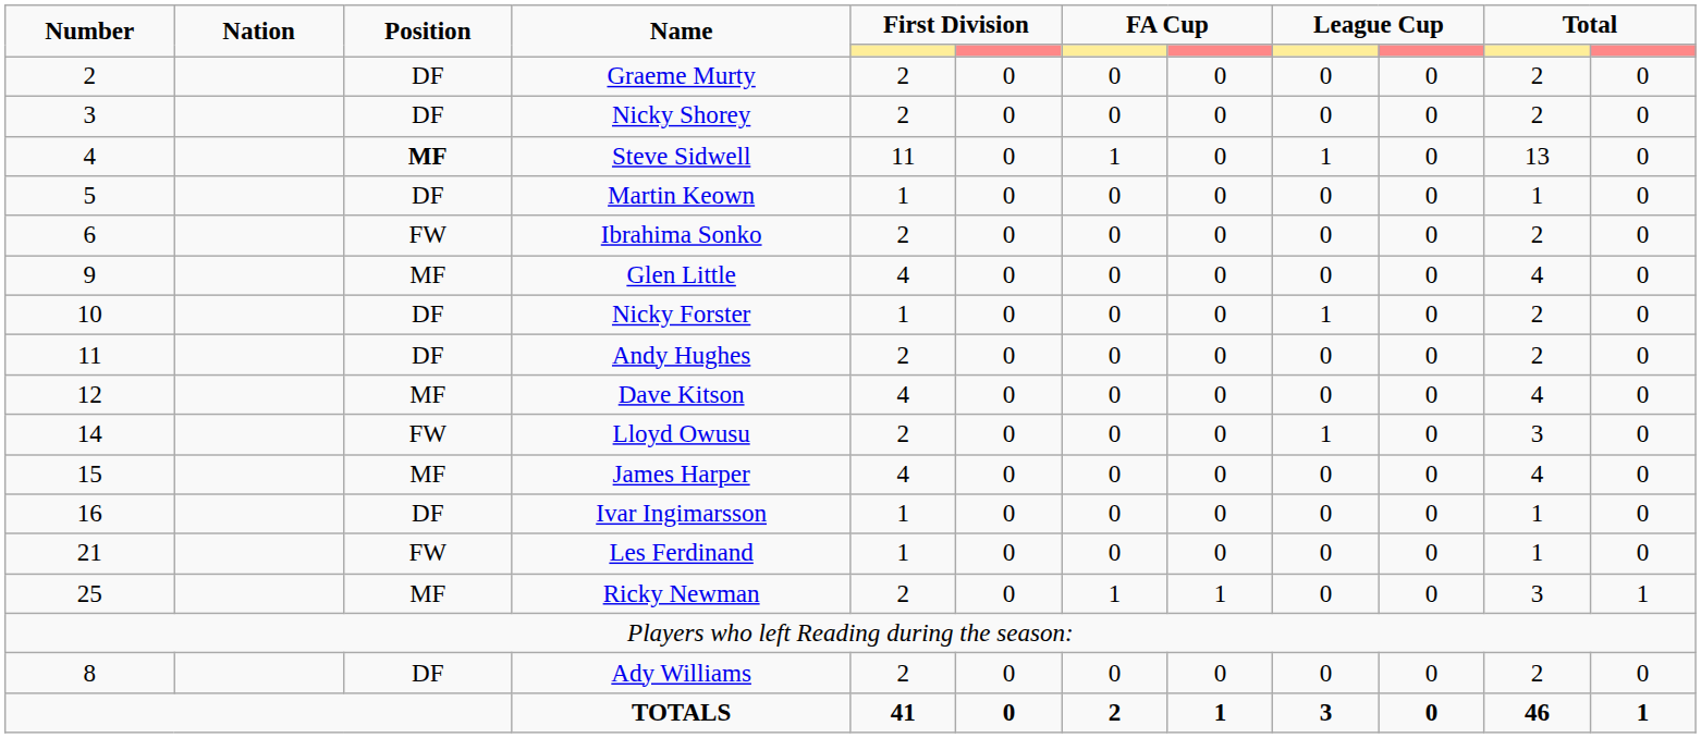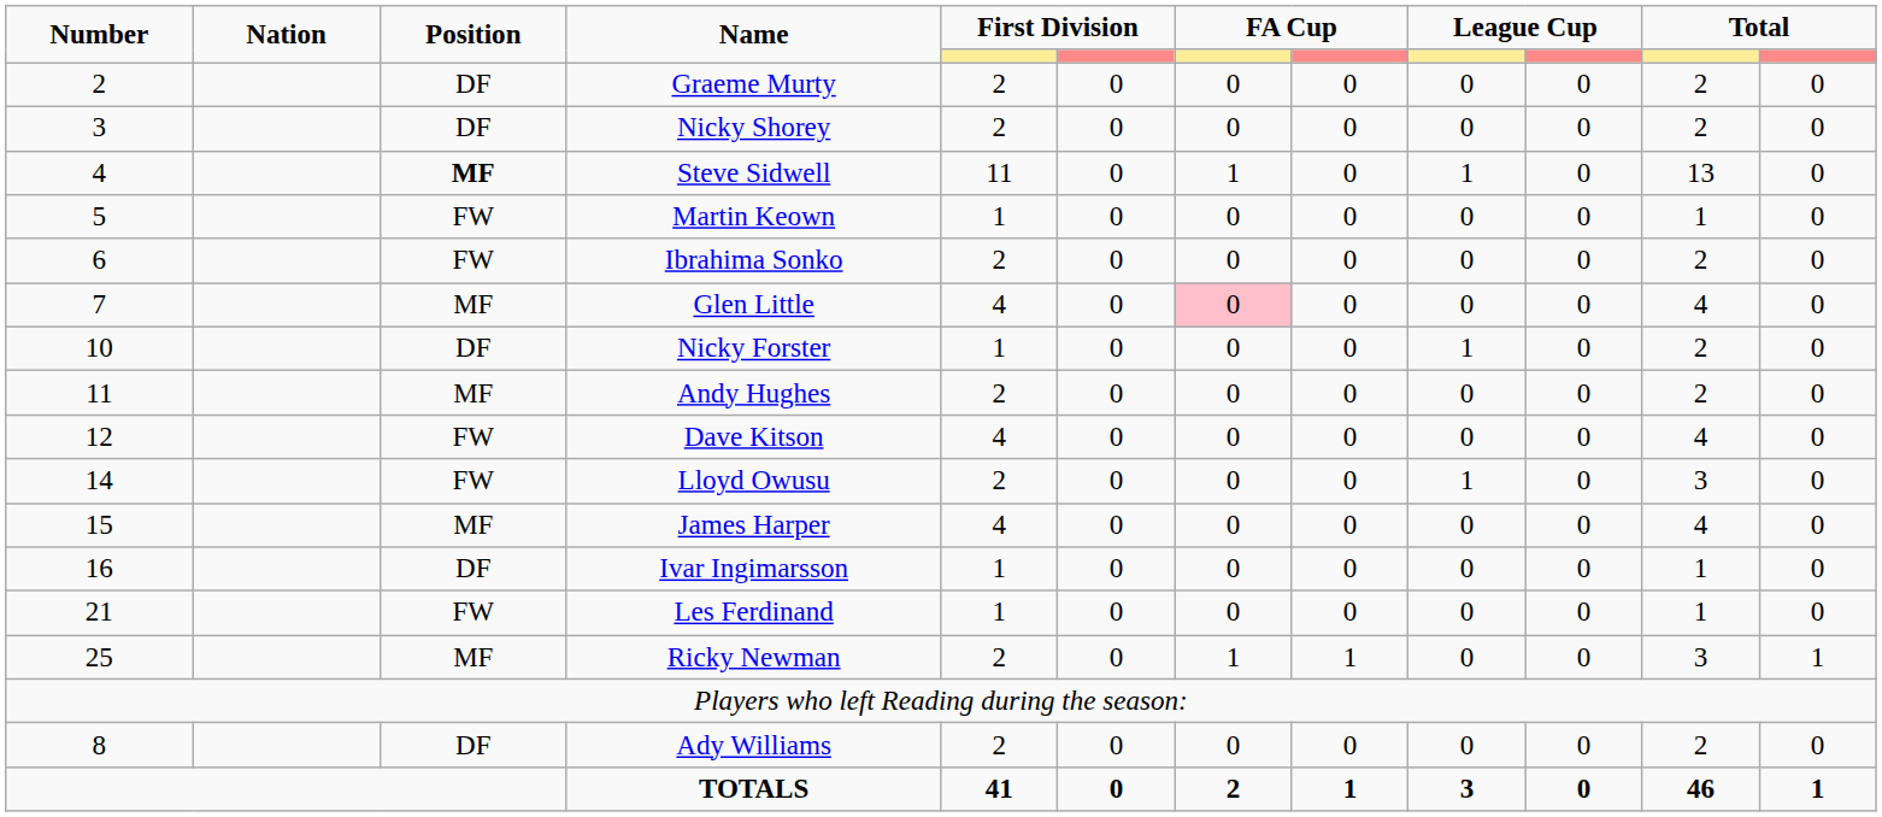 <table class="wikitable" style="font-size: 100%; text-align: center;">
 <tr>
 <td rowspan="2" width="10%" align="center"><strong>Number</strong></td>
 <td rowspan="2" width="10%" align="center"><strong>Nation</strong></td>
 <td rowspan="2" width="10%" align="center"><strong>Position</strong></td>
 <td rowspan="2" width="20%" align="center"><strong>Name</strong></td>
 <td colspan="2" align="center"><strong>First Division</strong></td>
 <td colspan="2" align="center"><strong>FA Cup</strong></td>
 <td colspan="2" align="center"><strong>League Cup</strong></td>
 <td colspan="2" align="center"><strong>Total</strong></td>
 </tr>
 <tr>
 <th width=60 style="background: #FFEE99"></th>
 <th width=60 style="background: #FF8888"></th>
 <th width=60 style="background: #FFEE99"></th>
 <th width=60 style="background: #FF8888"></th>
 <th width=60 style="background: #FFEE99"></th>
 <th width=60 style="background: #FF8888"></th>
 <th width=60 style="background: #FFEE99"></th>
 <th width=60 style="background: #FF8888"></th>
 </tr>
 <tr>
 <td>2</td>
 <td></td>
 <td>DF</td>
 <td><a href='#'>Graeme Murty</a></td>
 <td>2</td>
 <td>0</td>
 <td>0</td>
 <td>0</td>
 <td>0</td>
 <td>0</td>
 <td>2</td>
 <td>0</td>
 </tr>
 <tr>
 <td>3</td>
 <td></td>
 <td>DF</td>
 <td><a href='#'>Nicky Shorey</a></td>
 <td>2</td>
 <td>0</td>
 <td>0</td>
 <td>0</td>
 <td>0</td>
 <td>0</td>
 <td>2</td>
 <td>0</td>
 </tr>
 <tr>
 <td>4</td>
 <td></td>
 <td><strong>MF</strong></td>
 <td><a href='#'>Steve Sidwell</a></td>
 <td>11</td>
 <td>0</td>
 <td>1</td>
 <td>0</td>
 <td>1</td>
 <td>0</td>
 <td>13</td>
 <td>0</td>
 </tr>
 <tr>
 <td>5</td>
 <td></td>
-<td>DF</td>
+<td>FW</td>
 <td><a href='#'>Martin Keown</a></td>
 <td>1</td>
 <td>0</td>
 <td>0</td>
 <td>0</td>
 <td>0</td>
 <td>0</td>
 <td>1</td>
 <td>0</td>
 </tr>
 <tr>
 <td>6</td>
 <td></td>
 <td>FW</td>
 <td><a href='#'>Ibrahima Sonko</a></td>
 <td>2</td>
 <td>0</td>
 <td>0</td>
 <td>0</td>
 <td>0</td>
 <td>0</td>
 <td>2</td>
 <td>0</td>
 </tr>
 <tr>
-<td>9</td>
+<td>7</td>
 <td></td>
 <td>MF</td>
 <td><a href='#'>Glen Little</a></td>
 <td>4</td>
 <td>0</td>
-<td>0</td>
+<td style="background: pink;">0</td>
 <td>0</td>
 <td>0</td>
 <td>0</td>
 <td>4</td>
 <td>0</td>
 </tr>
 <tr>
 <td>10</td>
 <td></td>
 <td>DF</td>
 <td><a href='#'>Nicky Forster</a></td>
 <td>1</td>
 <td>0</td>
 <td>0</td>
 <td>0</td>
 <td>1</td>
 <td>0</td>
 <td>2</td>
 <td>0</td>
 </tr>
 <tr>
 <td>11</td>
 <td></td>
-<td>DF</td>
+<td>MF</td>
 <td><a href='#'>Andy Hughes</a></td>
 <td>2</td>
 <td>0</td>
 <td>0</td>
 <td>0</td>
 <td>0</td>
 <td>0</td>
 <td>2</td>
 <td>0</td>
 </tr>
 <tr>
 <td>12</td>
 <td></td>
-<td>MF</td>
+<td>FW</td>
 <td><a href='#'>Dave Kitson</a></td>
 <td>4</td>
 <td>0</td>
 <td>0</td>
 <td>0</td>
 <td>0</td>
 <td>0</td>
 <td>4</td>
 <td>0</td>
 </tr>
 <tr>
 <td>14</td>
 <td></td>
 <td>FW</td>
 <td><a href='#'>Lloyd Owusu</a></td>
 <td>2</td>
 <td>0</td>
 <td>0</td>
 <td>0</td>
 <td>1</td>
 <td>0</td>
 <td>3</td>
 <td>0</td>
 </tr>
 <tr>
 <td>15</td>
 <td></td>
 <td>MF</td>
 <td><a href='#'>James Harper</a></td>
 <td>4</td>
 <td>0</td>
 <td>0</td>
 <td>0</td>
 <td>0</td>
 <td>0</td>
 <td>4</td>
 <td>0</td>
 </tr>
 <tr>
 <td>16</td>
 <td></td>
 <td>DF</td>
 <td><a href='#'>Ivar Ingimarsson</a></td>
 <td>1</td>
 <td>0</td>
 <td>0</td>
 <td>0</td>
 <td>0</td>
 <td>0</td>
 <td>1</td>
 <td>0</td>
 </tr>
 <tr>
 <td>21</td>
 <td></td>
 <td>FW</td>
 <td><a href='#'>Les Ferdinand</a></td>
 <td>1</td>
 <td>0</td>
 <td>0</td>
 <td>0</td>
 <td>0</td>
 <td>0</td>
 <td>1</td>
 <td>0</td>
 </tr>
 <tr>
 <td>25</td>
 <td></td>
 <td>MF</td>
 <td><a href='#'>Ricky Newman</a></td>
 <td>2</td>
 <td>0</td>
 <td>1</td>
 <td>1</td>
 <td>0</td>
 <td>0</td>
 <td>3</td>
 <td>1</td>
 </tr>
 <tr>
 <td colspan="13"><em>Players who left Reading during the season:</em></td>
 </tr>
 <tr>
 <td>8</td>
 <td></td>
 <td>DF</td>
 <td><a href='#'>Ady Williams</a></td>
 <td>2</td>
 <td>0</td>
 <td>0</td>
 <td>0</td>
 <td>0</td>
 <td>0</td>
 <td>2</td>
 <td>0</td>
 </tr>
 <tr>
 <td colspan="3"></td>
 <td><strong>TOTALS</strong></td>
 <td><strong>41</strong></td>
 <td><strong>0</strong></td>
 <td><strong>2</strong></td>
 <td><strong>1</strong></td>
 <td><strong>3</strong></td>
 <td><strong>0</strong></td>
 <td><strong>46</strong></td>
 <td><strong>1</strong></td>
 </tr>
 </table>
